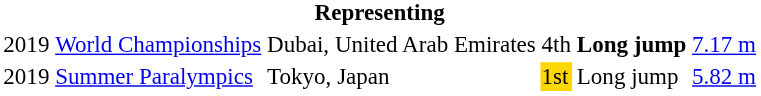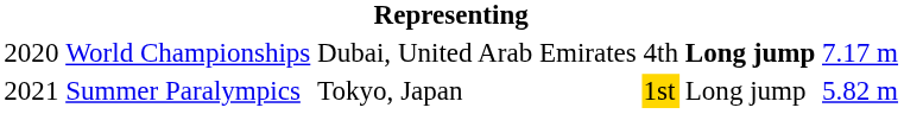 <table>
 <tr>
 <th colspan="6">Representing </th>
 </tr>
 <tr>
-<td>2019</td>
+<td>2020</td>
 <td><a href='#'>World Championships</a></td>
 <td>Dubai, United Arab Emirates</td>
 <td>4th</td>
 <td><strong>Long jump</strong></td>
 <td><a href='#'>7.17 m</a></td>
 </tr>
 <tr>
-<td>2019</td>
+<td>2021</td>
 <td><a href='#'>Summer Paralympics</a></td>
 <td>Tokyo, Japan</td>
 <td bgcolor="gold">1st</td>
 <td>Long jump</td>
 <td><a href='#'>5.82 m</a></td>
 </tr>
 </table>
